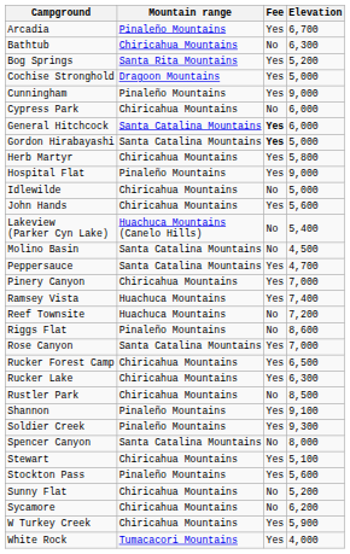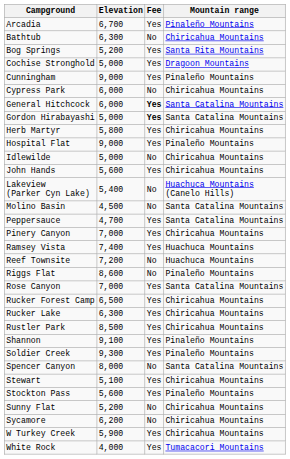 <table class="wikitable">
 <tr>
 <th>Campground</th>
+<th>Elevation</th>
+<th>Fee</th>
 <th>Mountain range</th>
-<th>Fee</th>
-<th>Elevation</th>
 </tr>
 <tr>
 <td>Arcadia</td>
+<td>6,700</td>
+<td>Yes</td>
 <td><a href='#'>Pinaleño Mountains</a></td>
-<td>Yes</td>
-<td>6,700</td>
 </tr>
 <tr>
 <td>Bathtub</td>
+<td>6,300</td>
+<td>No</td>
 <td><a href='#'>Chiricahua Mountains</a></td>
-<td>No</td>
-<td>6,300</td>
 </tr>
 <tr>
 <td>Bog Springs</td>
+<td>5,200</td>
+<td>Yes</td>
 <td><a href='#'>Santa Rita Mountains</a></td>
-<td>Yes</td>
-<td>5,200</td>
 </tr>
 <tr>
 <td>Cochise Stronghold</td>
+<td>5,000</td>
+<td>Yes</td>
 <td><a href='#'>Dragoon Mountains</a></td>
-<td>Yes</td>
-<td>5,000</td>
 </tr>
 <tr>
 <td>Cunningham</td>
+<td>9,000</td>
+<td>Yes</td>
 <td>Pinaleño Mountains</td>
-<td>Yes</td>
-<td>9,000</td>
 </tr>
 <tr>
 <td>Cypress Park</td>
+<td>6,000</td>
+<td>No</td>
 <td>Chiricahua Mountains</td>
-<td>No</td>
-<td>6,000</td>
 </tr>
 <tr>
 <td>General Hitchcock</td>
+<td>6,000</td>
+<td><strong>Yes</strong></td>
 <td><a href='#'>Santa Catalina Mountains</a></td>
-<td><strong>Yes</strong></td>
-<td>6,000</td>
 </tr>
 <tr>
 <td>Gordon Hirabayashi</td>
+<td>5,000</td>
+<td><strong>Yes</strong></td>
 <td>Santa Catalina Mountains</td>
-<td><strong>Yes</strong></td>
-<td>5,000</td>
 </tr>
 <tr>
 <td>Herb Martyr</td>
+<td>5,800</td>
+<td>Yes</td>
 <td>Chiricahua Mountains</td>
-<td>Yes</td>
-<td>5,800</td>
 </tr>
 <tr>
 <td>Hospital Flat</td>
+<td>9,000</td>
+<td>Yes</td>
 <td>Pinaleño Mountains</td>
-<td>Yes</td>
-<td>9,000</td>
 </tr>
 <tr>
 <td>Idlewilde</td>
+<td>5,000</td>
+<td>No</td>
 <td>Chiricahua Mountains</td>
-<td>No</td>
-<td>5,000</td>
 </tr>
 <tr>
 <td>John Hands</td>
+<td>5,600</td>
+<td>Yes</td>
 <td>Chiricahua Mountains</td>
-<td>Yes</td>
-<td>5,600</td>
 </tr>
 <tr>
 <td>Lakeview<br>(Parker Cyn Lake)</td>
+<td>5,400</td>
+<td>No</td>
 <td><a href='#'>Huachuca Mountains</a><br>(Canelo Hills)</td>
-<td>No</td>
-<td>5,400</td>
 </tr>
 <tr>
 <td>Molino Basin</td>
+<td>4,500</td>
+<td>No</td>
 <td>Santa Catalina Mountains</td>
-<td>No</td>
-<td>4,500</td>
 </tr>
 <tr>
 <td>Peppersauce</td>
+<td>4,700</td>
+<td>Yes</td>
 <td>Santa Catalina Mountains</td>
-<td>Yes</td>
-<td>4,700</td>
 </tr>
 <tr>
 <td>Pinery Canyon</td>
+<td>7,000</td>
+<td>Yes</td>
 <td>Chiricahua Mountains</td>
-<td>Yes</td>
-<td>7,000</td>
 </tr>
 <tr>
 <td>Ramsey Vista</td>
+<td>7,400</td>
+<td>Yes</td>
 <td>Huachuca Mountains</td>
-<td>Yes</td>
-<td>7,400</td>
 </tr>
 <tr>
 <td>Reef Townsite</td>
+<td>7,200</td>
+<td>No</td>
 <td>Huachuca Mountains</td>
-<td>No</td>
-<td>7,200</td>
 </tr>
 <tr>
 <td>Riggs Flat</td>
+<td>8,600</td>
+<td>No</td>
 <td>Pinaleño Mountains</td>
-<td>No</td>
-<td>8,600</td>
 </tr>
 <tr>
 <td>Rose Canyon</td>
+<td>7,000</td>
+<td>Yes</td>
 <td>Santa Catalina Mountains</td>
-<td>Yes</td>
-<td>7,000</td>
 </tr>
 <tr>
 <td>Rucker Forest Camp</td>
+<td>6,500</td>
+<td>Yes</td>
 <td>Chiricahua Mountains</td>
-<td>Yes</td>
-<td>6,500</td>
 </tr>
 <tr>
 <td>Rucker Lake</td>
+<td>6,300</td>
+<td>Yes</td>
 <td>Chiricahua Mountains</td>
-<td>Yes</td>
-<td>6,300</td>
 </tr>
 <tr>
 <td>Rustler Park</td>
+<td>8,500</td>
+<td>Yes</td>
 <td>Chiricahua Mountains</td>
-<td>No</td>
-<td>8,500</td>
 </tr>
 <tr>
 <td>Shannon</td>
+<td>9,100</td>
+<td>Yes</td>
 <td>Pinaleño Mountains</td>
-<td>Yes</td>
-<td>9,100</td>
 </tr>
 <tr>
 <td>Soldier Creek</td>
+<td>9,300</td>
+<td>Yes</td>
 <td>Pinaleño Mountains</td>
-<td>Yes</td>
-<td>9,300</td>
 </tr>
 <tr>
 <td>Spencer Canyon</td>
+<td>8,000</td>
+<td>No</td>
 <td>Santa Catalina Mountains</td>
-<td>No</td>
-<td>8,000</td>
 </tr>
 <tr>
 <td>Stewart</td>
+<td>5,100</td>
+<td>Yes</td>
 <td>Chiricahua Mountains</td>
-<td>Yes</td>
-<td>5,100</td>
 </tr>
 <tr>
 <td>Stockton Pass</td>
+<td>5,600</td>
+<td>Yes</td>
 <td>Pinaleño Mountains</td>
-<td>Yes</td>
-<td>5,600</td>
 </tr>
 <tr>
 <td>Sunny Flat</td>
+<td>5,200</td>
+<td>No</td>
 <td>Chiricahua Mountains</td>
-<td>No</td>
-<td>5,200</td>
 </tr>
 <tr>
 <td>Sycamore</td>
+<td>6,200</td>
+<td>No</td>
 <td>Chiricahua Mountains</td>
-<td>No</td>
-<td>6,200</td>
 </tr>
 <tr>
 <td>W Turkey Creek</td>
+<td>5,900</td>
+<td>Yes</td>
 <td>Chiricahua Mountains</td>
-<td>Yes</td>
-<td>5,900</td>
 </tr>
 <tr>
 <td>White Rock</td>
+<td>4,000</td>
+<td>Yes</td>
 <td><a href='#'>Tumacacori Mountains</a></td>
-<td>Yes</td>
-<td>4,000</td>
 </tr>
 </table>
